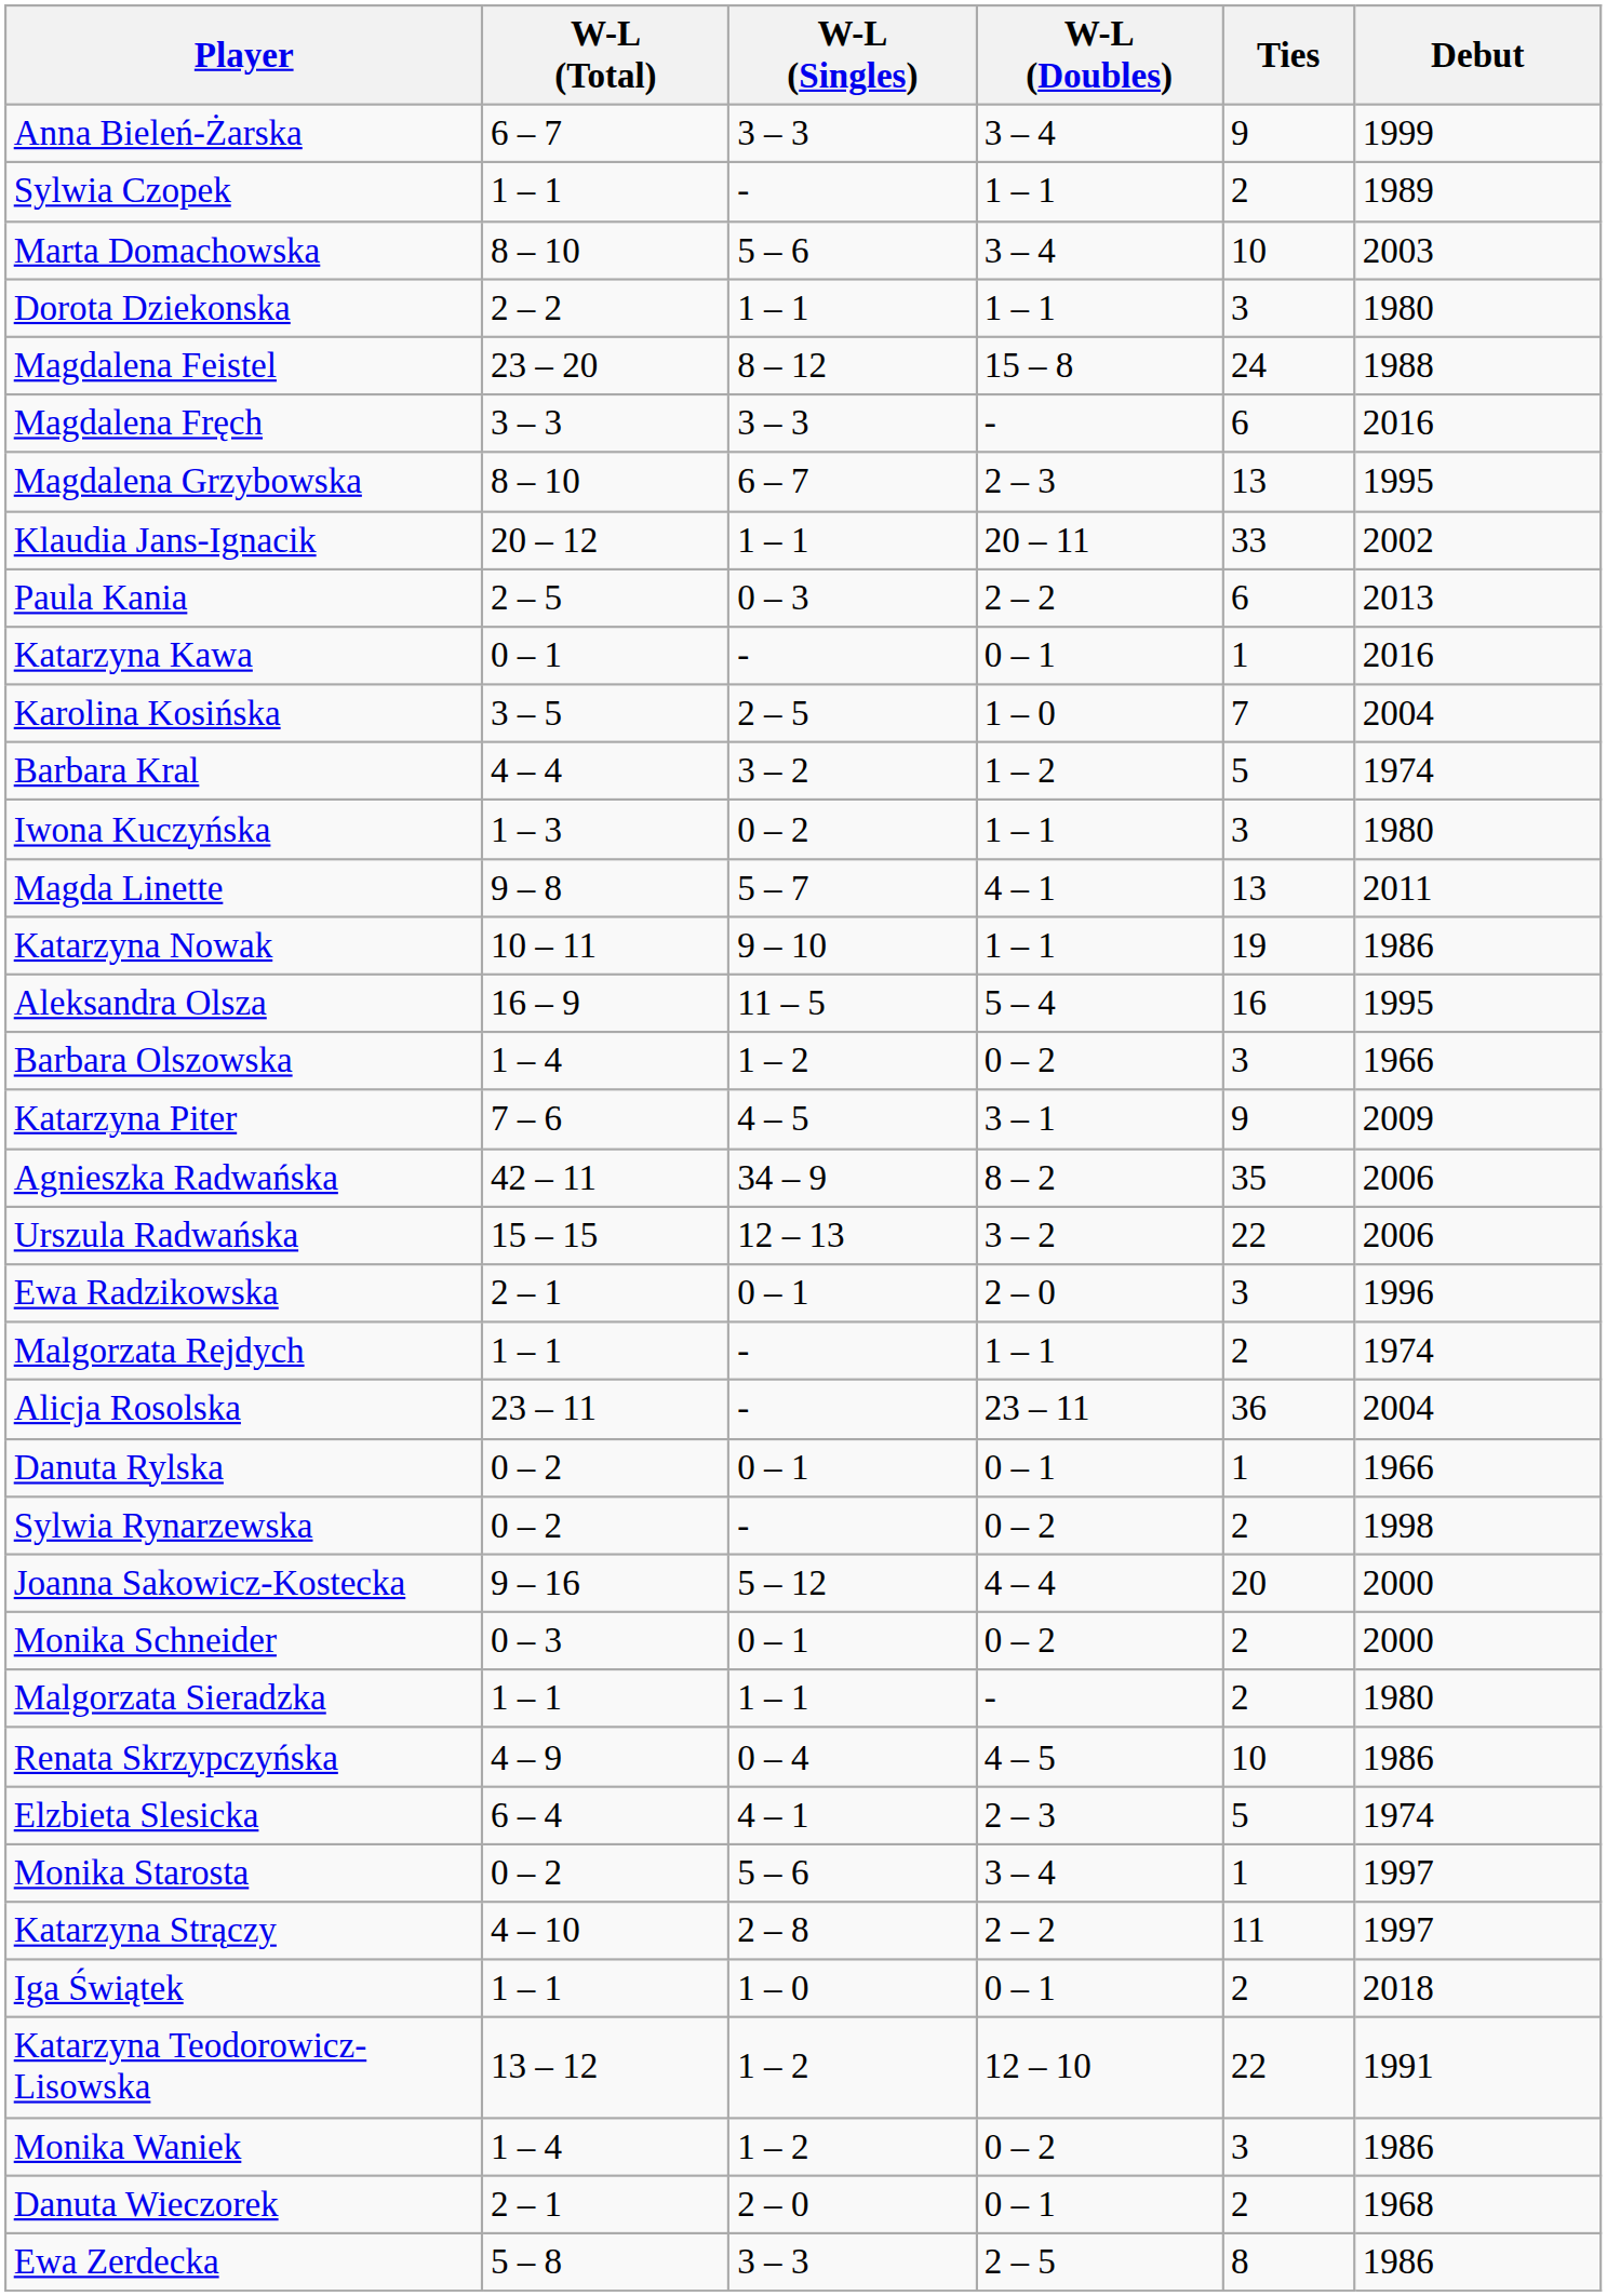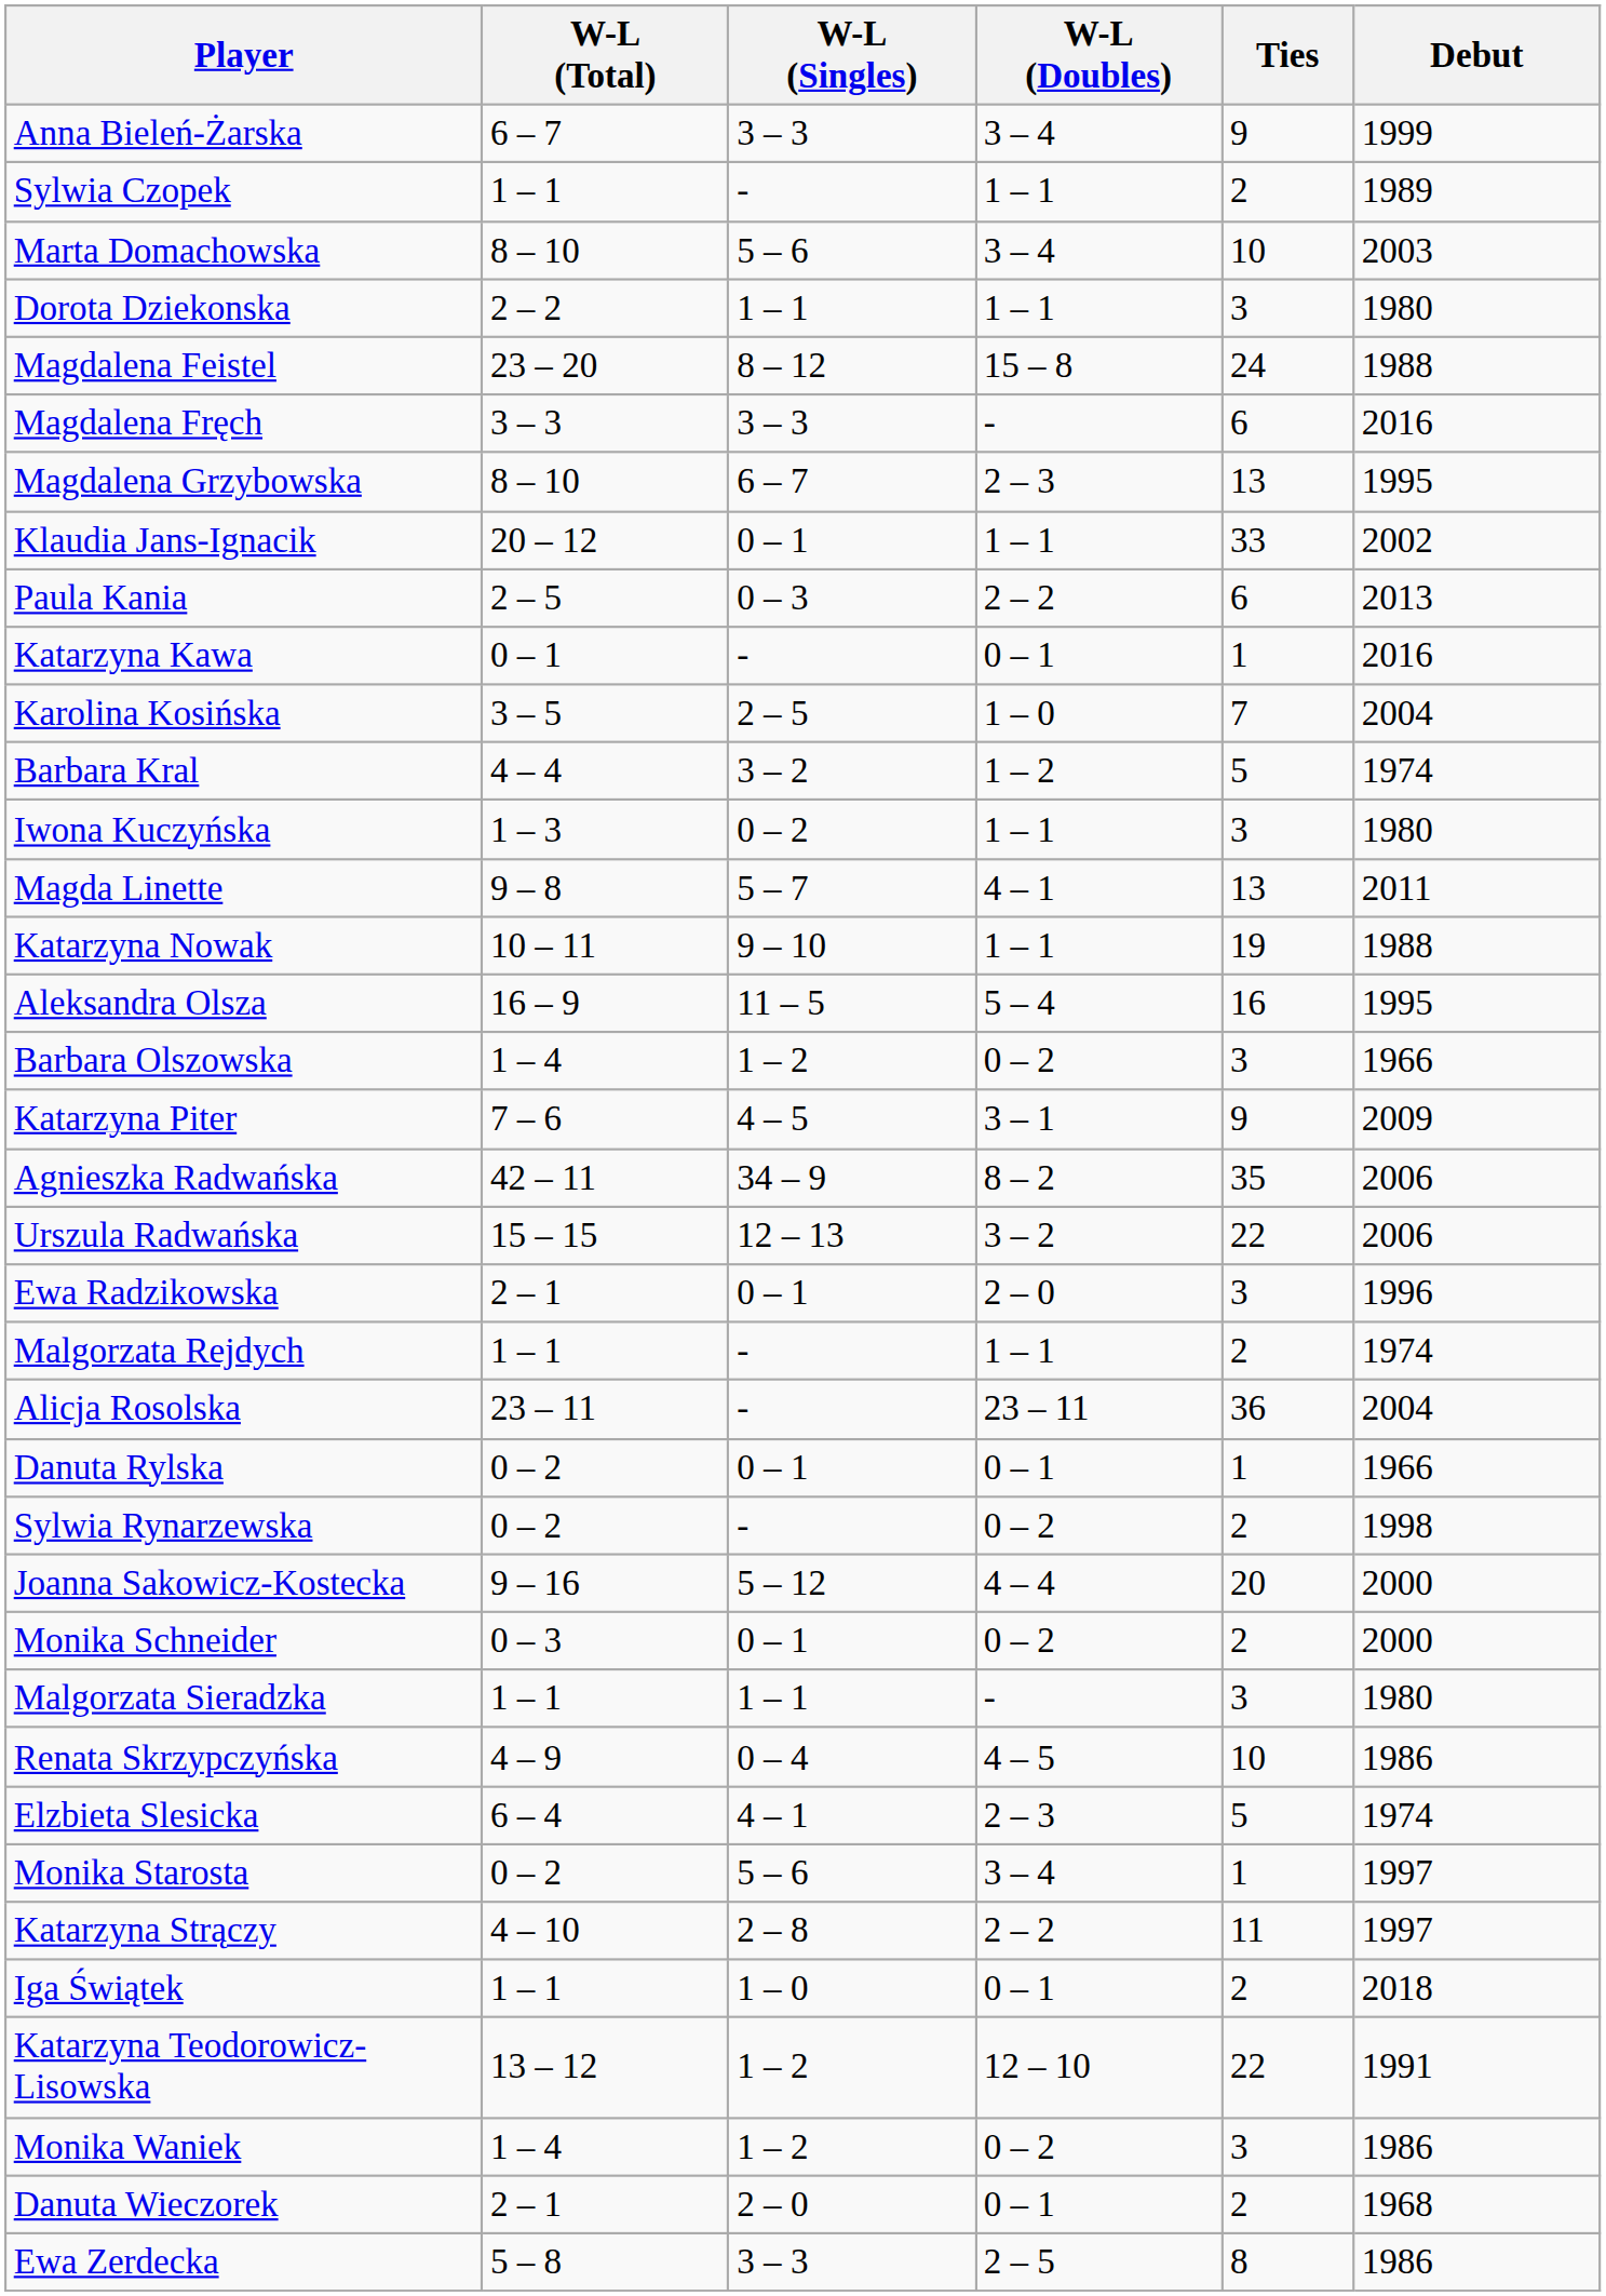 <table class="wikitable sortable" style=font-size:97%>
 <tr>
 <th width=200><a href='#'>Player</a></th>
 <th width=100>W-L<br>(Total)</th>
 <th width=100>W-L<br>(<a href='#'>Singles</a>)</th>
 <th width=100>W-L<br>(<a href='#'>Doubles</a>)</th>
 <th width=50>Ties</th>
 <th width=100>Debut</th>
 </tr>
 <tr>
 <td><a href='#'>Anna Bieleń-Żarska</a></td>
 <td>6 – 7</td>
 <td>3 – 3</td>
 <td>3 – 4</td>
 <td>9</td>
 <td>1999</td>
 </tr>
 <tr>
 <td><a href='#'>Sylwia Czopek</a></td>
 <td>1 – 1</td>
 <td>-</td>
 <td>1 – 1</td>
 <td>2</td>
 <td>1989</td>
 </tr>
 <tr>
 <td><a href='#'>Marta Domachowska</a></td>
 <td>8 – 10</td>
 <td>5 – 6</td>
 <td>3 – 4</td>
 <td>10</td>
 <td>2003</td>
 </tr>
 <tr>
 <td><a href='#'>Dorota Dziekonska</a></td>
 <td>2 – 2</td>
 <td>1 – 1</td>
 <td>1 – 1</td>
 <td>3</td>
 <td>1980</td>
 </tr>
 <tr>
 <td><a href='#'>Magdalena Feistel</a></td>
 <td>23 – 20</td>
 <td>8 – 12</td>
 <td>15 – 8</td>
 <td>24</td>
 <td>1988</td>
 </tr>
 <tr>
 <td><a href='#'>Magdalena Fręch</a></td>
 <td>3 – 3</td>
 <td>3 – 3</td>
 <td>-</td>
 <td>6</td>
 <td>2016</td>
 </tr>
 <tr>
 <td><a href='#'>Magdalena Grzybowska</a></td>
 <td>8 – 10</td>
 <td>6 – 7</td>
 <td>2 – 3</td>
 <td>13</td>
 <td>1995</td>
 </tr>
 <tr>
 <td><a href='#'>Klaudia Jans-Ignacik</a></td>
 <td>20 – 12</td>
+<td>0 – 1</td>
 <td>1 – 1</td>
-<td>20 – 11</td>
 <td>33</td>
 <td>2002</td>
 </tr>
 <tr>
 <td><a href='#'>Paula Kania</a></td>
 <td>2 – 5</td>
 <td>0 – 3</td>
 <td>2 – 2</td>
 <td>6</td>
 <td>2013</td>
 </tr>
 <tr>
 <td><a href='#'>Katarzyna Kawa</a></td>
 <td>0 – 1</td>
 <td>-</td>
 <td>0 – 1</td>
 <td>1</td>
 <td>2016</td>
 </tr>
 <tr>
 <td><a href='#'>Karolina Kosińska</a></td>
 <td>3 – 5</td>
 <td>2 – 5</td>
 <td>1 – 0</td>
 <td>7</td>
 <td>2004</td>
 </tr>
 <tr>
 <td><a href='#'>Barbara Kral</a></td>
 <td>4 – 4</td>
 <td>3 – 2</td>
 <td>1 – 2</td>
 <td>5</td>
 <td>1974</td>
 </tr>
 <tr>
 <td><a href='#'>Iwona Kuczyńska</a></td>
 <td>1 – 3</td>
 <td>0 – 2</td>
 <td>1 – 1</td>
 <td>3</td>
 <td>1980</td>
 </tr>
 <tr>
 <td><a href='#'>Magda Linette</a></td>
 <td>9 – 8</td>
 <td>5 – 7</td>
 <td>4 – 1</td>
 <td>13</td>
 <td>2011</td>
 </tr>
 <tr>
 <td><a href='#'>Katarzyna Nowak</a></td>
 <td>10 – 11</td>
 <td>9 – 10</td>
 <td>1 – 1</td>
 <td>19</td>
-<td>1986</td>
+<td>1988</td>
 </tr>
 <tr>
 <td><a href='#'>Aleksandra Olsza</a></td>
 <td>16 – 9</td>
 <td>11 – 5</td>
 <td>5 – 4</td>
 <td>16</td>
 <td>1995</td>
 </tr>
 <tr>
 <td><a href='#'>Barbara Olszowska</a></td>
 <td>1 – 4</td>
 <td>1 – 2</td>
 <td>0 – 2</td>
 <td>3</td>
 <td>1966</td>
 </tr>
 <tr>
 <td><a href='#'>Katarzyna Piter</a></td>
 <td>7 – 6</td>
 <td>4 – 5</td>
 <td>3 – 1</td>
 <td>9</td>
 <td>2009</td>
 </tr>
 <tr>
 <td><a href='#'>Agnieszka Radwańska</a></td>
 <td>42 – 11</td>
 <td>34 – 9</td>
 <td>8 – 2</td>
 <td>35</td>
 <td>2006</td>
 </tr>
 <tr>
 <td><a href='#'>Urszula Radwańska</a></td>
 <td>15 – 15</td>
 <td>12 – 13</td>
 <td>3 – 2</td>
 <td>22</td>
 <td>2006</td>
 </tr>
 <tr>
 <td><a href='#'>Ewa Radzikowska</a></td>
 <td>2 – 1</td>
 <td>0 – 1</td>
 <td>2 – 0</td>
 <td>3</td>
 <td>1996</td>
 </tr>
 <tr>
 <td><a href='#'>Malgorzata Rejdych</a></td>
 <td>1 – 1</td>
 <td>-</td>
 <td>1 – 1</td>
 <td>2</td>
 <td>1974</td>
 </tr>
 <tr>
 <td><a href='#'>Alicja Rosolska</a></td>
 <td>23 – 11</td>
 <td>-</td>
 <td>23 – 11</td>
 <td>36</td>
 <td>2004</td>
 </tr>
 <tr>
 <td><a href='#'>Danuta Rylska</a></td>
 <td>0 – 2</td>
 <td>0 – 1</td>
 <td>0 – 1</td>
 <td>1</td>
 <td>1966</td>
 </tr>
 <tr>
 <td><a href='#'>Sylwia Rynarzewska</a></td>
 <td>0 – 2</td>
 <td>-</td>
 <td>0 – 2</td>
 <td>2</td>
 <td>1998</td>
 </tr>
 <tr>
 <td><a href='#'>Joanna Sakowicz-Kostecka</a></td>
 <td>9 – 16</td>
 <td>5 – 12</td>
 <td>4 – 4</td>
 <td>20</td>
 <td>2000</td>
 </tr>
 <tr>
 <td><a href='#'>Monika Schneider</a></td>
 <td>0 – 3</td>
 <td>0 – 1</td>
 <td>0 – 2</td>
 <td>2</td>
 <td>2000</td>
 </tr>
 <tr>
 <td><a href='#'>Malgorzata Sieradzka</a></td>
 <td>1 – 1</td>
 <td>1 – 1</td>
 <td>-</td>
-<td>2</td>
+<td>3</td>
 <td>1980</td>
 </tr>
 <tr>
 <td><a href='#'>Renata Skrzypczyńska</a></td>
 <td>4 – 9</td>
 <td>0 – 4</td>
 <td>4 – 5</td>
 <td>10</td>
 <td>1986</td>
 </tr>
 <tr>
 <td><a href='#'>Elzbieta Slesicka</a></td>
 <td>6 – 4</td>
 <td>4 – 1</td>
 <td>2 – 3</td>
 <td>5</td>
 <td>1974</td>
 </tr>
 <tr>
 <td><a href='#'>Monika Starosta</a></td>
 <td>0 – 2</td>
 <td>5 – 6</td>
 <td>3 – 4</td>
 <td>1</td>
 <td>1997</td>
 </tr>
 <tr>
 <td><a href='#'>Katarzyna Strączy</a></td>
 <td>4 – 10</td>
 <td>2 – 8</td>
 <td>2 – 2</td>
 <td>11</td>
 <td>1997</td>
 </tr>
 <tr>
 <td><a href='#'>Iga Świątek</a></td>
 <td>1 – 1</td>
 <td>1 – 0</td>
 <td>0 – 1</td>
 <td>2</td>
 <td>2018</td>
 </tr>
 <tr>
 <td><a href='#'>Katarzyna Teodorowicz-Lisowska</a></td>
 <td>13 – 12</td>
 <td>1 – 2</td>
 <td>12 – 10</td>
 <td>22</td>
 <td>1991</td>
 </tr>
 <tr>
 <td><a href='#'>Monika Waniek</a></td>
 <td>1 – 4</td>
 <td>1 – 2</td>
 <td>0 – 2</td>
 <td>3</td>
 <td>1986</td>
 </tr>
 <tr>
 <td><a href='#'>Danuta Wieczorek</a></td>
 <td>2 – 1</td>
 <td>2 – 0</td>
 <td>0 – 1</td>
 <td>2</td>
 <td>1968</td>
 </tr>
 <tr>
 <td><a href='#'>Ewa Zerdecka</a></td>
 <td>5 – 8</td>
 <td>3 – 3</td>
 <td>2 – 5</td>
 <td>8</td>
 <td>1986</td>
 </tr>
 </table>
